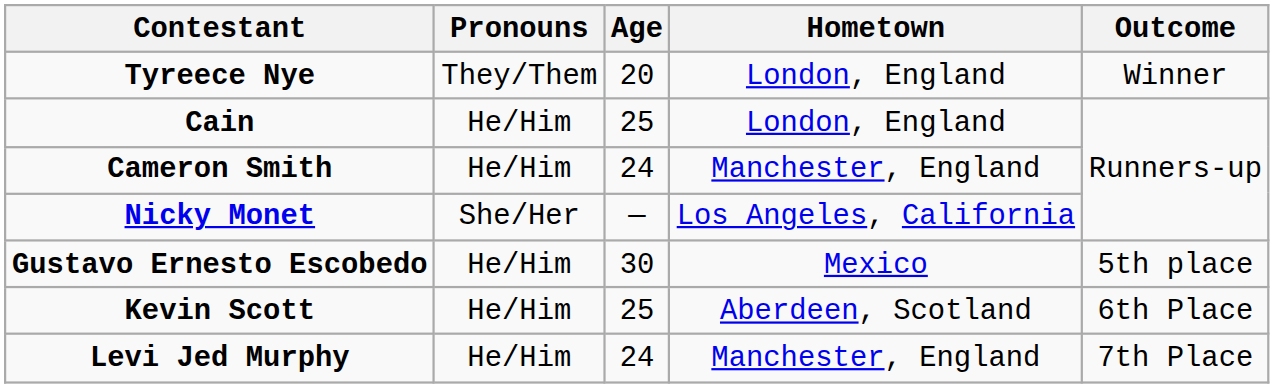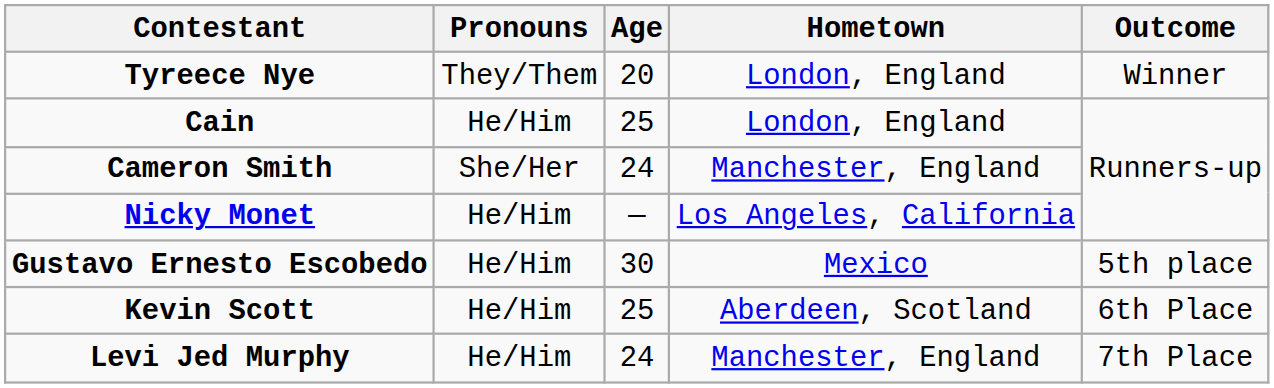 <table class="wikitable sortable" style="text-align:center;">
 <tr>
 <th scope="col">Contestant</th>
 <th scope="col">Pronouns</th>
 <th scope="col">Age</th>
 <th scope="col">Hometown</th>
 <th scope="col">Outcome</th>
 </tr>
 <tr>
 <td><strong>Tyreece Nye</strong></td>
 <td>They/Them</td>
 <td>20</td>
 <td><a href='#'>London</a>, England</td>
 <td>Winner</td>
 </tr>
 <tr>
 <td><strong>Cain</strong></td>
 <td>He/Him</td>
 <td>25</td>
 <td><a href='#'>London</a>, England</td>
 <td rowspan="3">Runners-up</td>
 </tr>
 <tr>
 <td><strong>Cameron Smith</strong></td>
-<td>He/Him</td>
+<td>She/Her</td>
 <td>24</td>
 <td><a href='#'>Manchester</a>, England</td>
 </tr>
 <tr>
 <td><strong><a href='#'>Nicky Monet</a></strong></td>
-<td>She/Her</td>
+<td>He/Him</td>
 <td>—</td>
 <td><a href='#'>Los Angeles</a>, <a href='#'>California</a></td>
 </tr>
 <tr>
 <td><strong>Gustavo Ernesto Escobedo</strong></td>
 <td>He/Him</td>
 <td>30</td>
 <td><a href='#'>Mexico</a></td>
 <td>5th place</td>
 </tr>
 <tr>
 <td><strong>Kevin Scott</strong></td>
 <td>He/Him</td>
 <td>25</td>
 <td><a href='#'>Aberdeen</a>, Scotland</td>
 <td>6th Place</td>
 </tr>
 <tr>
 <td><strong>Levi Jed Murphy</strong></td>
 <td>He/Him</td>
 <td>24</td>
 <td><a href='#'>Manchester</a>, England</td>
 <td>7th Place</td>
 </tr>
 </table>
